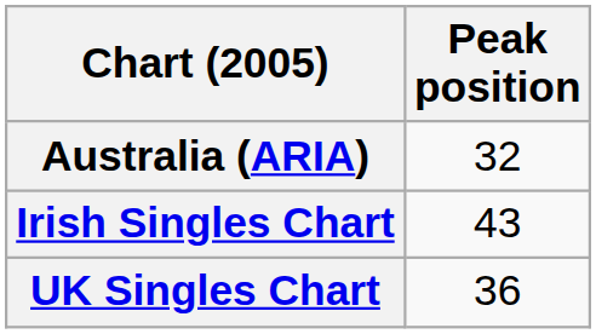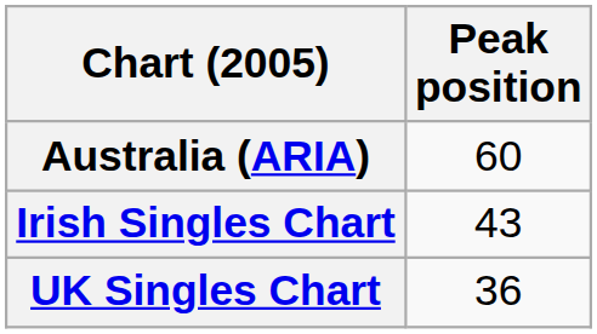 <table class="wikitable sortable plainrowheaders">
 <tr>
 <th scope="col">Chart (2005)</th>
 <th scope="col">Peak<br>position</th>
 </tr>
 <tr>
 <th scope="row">Australia (<a href='#'>ARIA</a>)</th>
-<td align="center">32</td>
+<td align="center">60</td>
 </tr>
 <tr>
 <th scope="row"><a href='#'>Irish Singles Chart</a></th>
 <td align="center">43</td>
 </tr>
 <tr>
 <th scope="row"><a href='#'>UK Singles Chart</a></th>
 <td align="center">36</td>
 </tr>
 </table>
